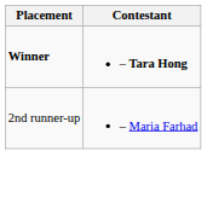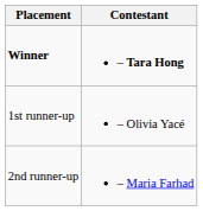 <table class="wikitable sortable" style="font-size:95%;">
 <tr>
 <th>Placement</th>
 <th>Contestant</th>
 </tr>
 <tr>
 <td><strong>Winner</strong></td>
 <td><br><ul><li><strong></strong> – <strong>Tara Hong</strong></li></ul></td>
 </tr>
 <tr>
+<td>1st runner-up</td>
+<td><br><ul><li> – Olivia Yacé</li></ul></td>
+</tr>
+<tr>
 <td>2nd runner-up</td>
 <td><br><ul><li> – <a href='#'>Maria Farhad</a></li></ul></td>
 </tr>
 </table>
